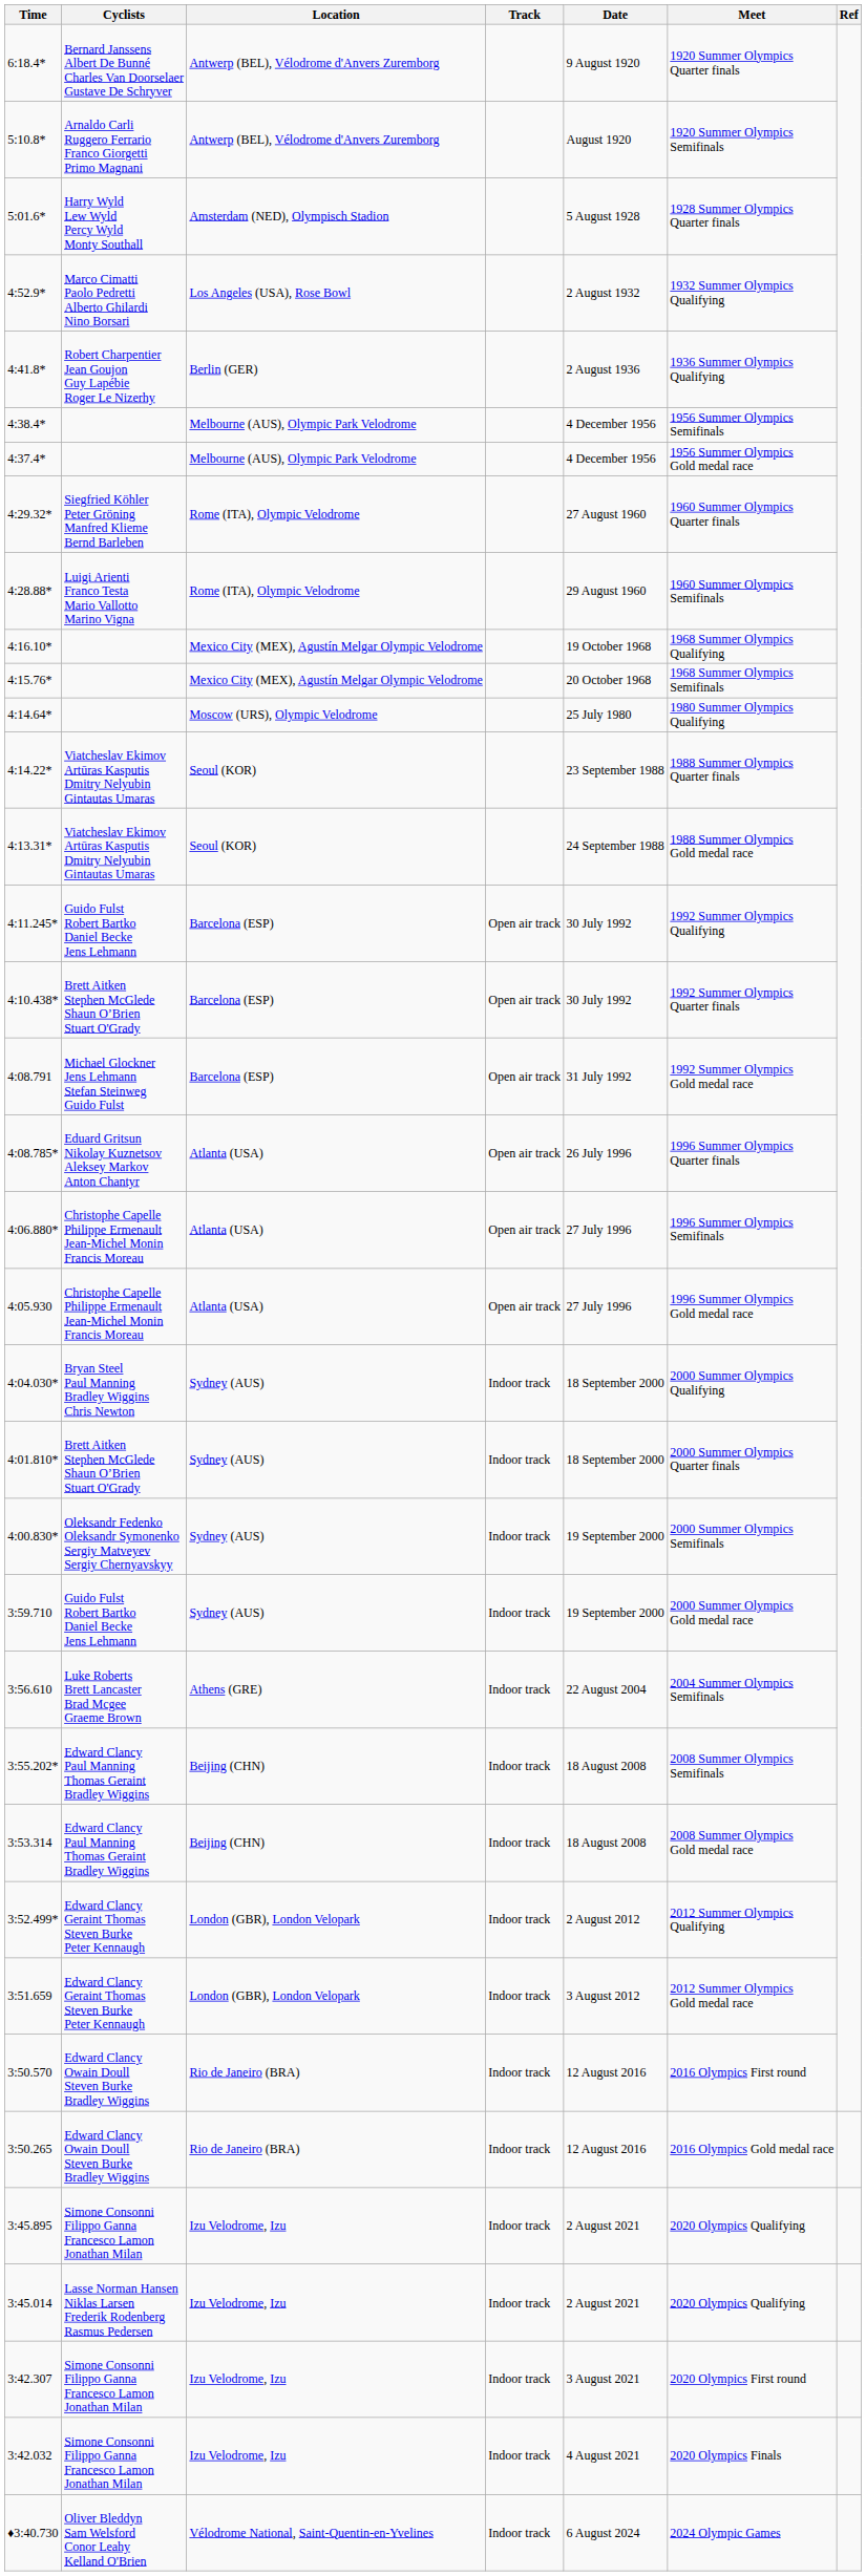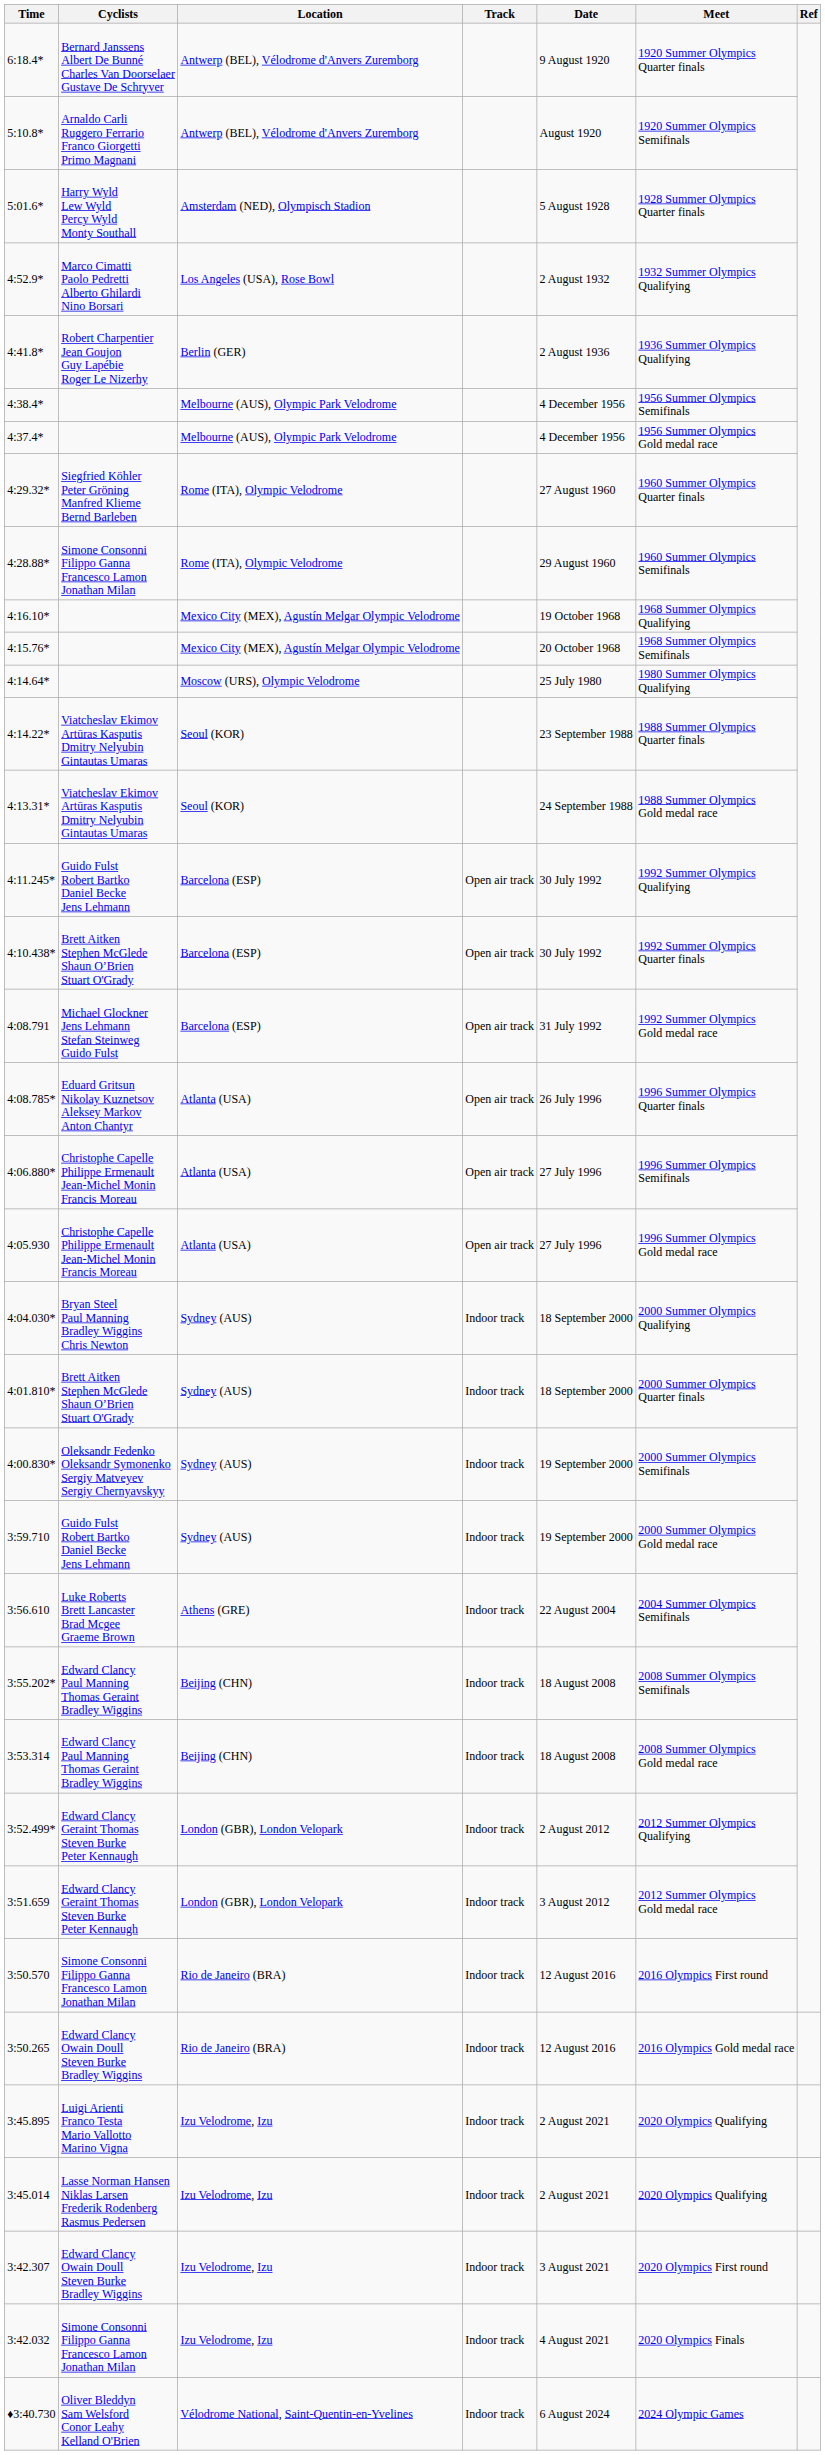 <table class="wikitable">
 <tr align="left">
 <th>Time</th>
 <th>Cyclists</th>
 <th>Location</th>
 <th>Track</th>
 <th>Date</th>
 <th>Meet</th>
 <th>Ref</th>
 </tr>
 <tr>
 <td>6:18.4*</td>
 <td> <br><a href='#'>Bernard Janssens</a><br><a href='#'>Albert De Bunné</a><br><a href='#'>Charles Van Doorselaer</a><br><a href='#'>Gustave De Schryver</a></td>
 <td><a href='#'>Antwerp</a> (BEL), <a href='#'>Vélodrome d'Anvers Zuremborg</a></td>
 <td></td>
 <td>9 August 1920</td>
 <td><a href='#'>1920 Summer Olympics</a><br>Quarter finals</td>
 </tr>
 <tr>
 <td>5:10.8*</td>
 <td><br><a href='#'>Arnaldo Carli</a><br><a href='#'>Ruggero Ferrario</a><br><a href='#'>Franco Giorgetti</a><br><a href='#'>Primo Magnani</a></td>
 <td><a href='#'>Antwerp</a> (BEL), <a href='#'>Vélodrome d'Anvers Zuremborg</a></td>
 <td></td>
 <td>August 1920</td>
 <td><a href='#'>1920 Summer Olympics</a><br>Semifinals</td>
 </tr>
 <tr>
 <td>5:01.6*</td>
 <td> <br><a href='#'>Harry Wyld</a><br><a href='#'>Lew Wyld</a><br><a href='#'>Percy Wyld</a><br><a href='#'>Monty Southall</a></td>
 <td><a href='#'>Amsterdam</a> (NED), <a href='#'>Olympisch Stadion</a></td>
 <td></td>
 <td>5 August 1928</td>
 <td><a href='#'>1928 Summer Olympics</a><br>Quarter finals</td>
 </tr>
 <tr>
 <td>4:52.9*</td>
 <td><br><a href='#'>Marco Cimatti</a><br><a href='#'>Paolo Pedretti</a><br><a href='#'>Alberto Ghilardi</a><br><a href='#'>Nino Borsari</a></td>
 <td><a href='#'>Los Angeles</a> (USA), <a href='#'>Rose Bowl</a></td>
 <td></td>
 <td>2 August 1932</td>
 <td><a href='#'>1932 Summer Olympics</a><br>Qualifying</td>
 </tr>
 <tr>
 <td>4:41.8*</td>
 <td><br><a href='#'>Robert Charpentier</a><br><a href='#'>Jean Goujon</a><br><a href='#'>Guy Lapébie</a><br><a href='#'>Roger Le Nizerhy</a></td>
 <td><a href='#'>Berlin</a> (GER)</td>
 <td></td>
 <td>2 August 1936</td>
 <td><a href='#'>1936 Summer Olympics</a><br>Qualifying</td>
 </tr>
 <tr>
 <td>4:38.4*</td>
 <td></td>
 <td><a href='#'>Melbourne</a> (AUS), <a href='#'>Olympic Park Velodrome</a></td>
 <td></td>
 <td>4 December 1956</td>
 <td><a href='#'>1956 Summer Olympics</a><br>Semifinals</td>
 </tr>
 <tr>
 <td>4:37.4*</td>
 <td></td>
 <td><a href='#'>Melbourne</a> (AUS), <a href='#'>Olympic Park Velodrome</a></td>
 <td></td>
 <td>4 December 1956</td>
 <td><a href='#'>1956 Summer Olympics</a><br>Gold medal race</td>
 </tr>
 <tr>
 <td>4:29.32*</td>
 <td><br><a href='#'>Siegfried Köhler</a><br><a href='#'>Peter Gröning</a><br><a href='#'>Manfred Klieme</a><br><a href='#'>Bernd Barleben</a></td>
 <td><a href='#'>Rome</a> (ITA), <a href='#'>Olympic Velodrome</a></td>
 <td></td>
 <td>27 August 1960</td>
 <td><a href='#'>1960 Summer Olympics</a><br>Quarter finals</td>
 </tr>
 <tr>
 <td>4:28.88*</td>
-<td><br><a href='#'>Luigi Arienti</a><br><a href='#'>Franco Testa</a><br><a href='#'>Mario Vallotto</a><br><a href='#'>Marino Vigna</a></td>
+<td><br><a href='#'>Simone Consonni</a><br><a href='#'>Filippo Ganna</a><br><a href='#'>Francesco Lamon</a><br><a href='#'>Jonathan Milan</a></td>
 <td><a href='#'>Rome</a> (ITA), <a href='#'>Olympic Velodrome</a></td>
 <td></td>
 <td>29 August 1960</td>
 <td><a href='#'>1960 Summer Olympics</a><br>Semifinals</td>
 </tr>
 <tr>
 <td>4:16.10*</td>
 <td></td>
 <td><a href='#'>Mexico City</a> (MEX), <a href='#'>Agustín Melgar Olympic Velodrome</a></td>
 <td></td>
 <td>19 October 1968</td>
 <td><a href='#'>1968 Summer Olympics</a><br>Qualifying</td>
 </tr>
 <tr>
 <td>4:15.76*</td>
 <td></td>
 <td><a href='#'>Mexico City</a> (MEX), <a href='#'>Agustín Melgar Olympic Velodrome</a></td>
 <td></td>
 <td>20 October 1968</td>
 <td><a href='#'>1968 Summer Olympics</a><br>Semifinals</td>
 </tr>
 <tr>
 <td>4:14.64*</td>
 <td></td>
 <td><a href='#'>Moscow</a> (URS), <a href='#'>Olympic Velodrome</a></td>
 <td></td>
 <td>25 July 1980</td>
 <td><a href='#'>1980 Summer Olympics</a><br>Qualifying</td>
 </tr>
 <tr>
 <td>4:14.22*</td>
 <td><br><a href='#'>Viatcheslav Ekimov</a><br><a href='#'>Artūras Kasputis</a><br><a href='#'>Dmitry Nelyubin</a><br><a href='#'>Gintautas Umaras</a></td>
 <td><a href='#'>Seoul</a> (KOR)</td>
 <td></td>
 <td>23 September 1988</td>
 <td><a href='#'>1988 Summer Olympics</a><br>Quarter finals</td>
 </tr>
 <tr>
 <td>4:13.31*</td>
 <td><br><a href='#'>Viatcheslav Ekimov</a><br><a href='#'>Artūras Kasputis</a><br><a href='#'>Dmitry Nelyubin</a><br><a href='#'>Gintautas Umaras</a></td>
 <td><a href='#'>Seoul</a> (KOR)</td>
 <td></td>
 <td>24 September 1988</td>
 <td><a href='#'>1988 Summer Olympics</a><br>Gold medal race</td>
 </tr>
 <tr>
 <td>4:11.245*</td>
 <td><br><a href='#'>Guido Fulst</a><br><a href='#'>Robert Bartko</a><br><a href='#'>Daniel Becke</a><br><a href='#'>Jens Lehmann</a></td>
 <td><a href='#'>Barcelona</a> (ESP)</td>
 <td>Open air track</td>
 <td>30 July 1992</td>
 <td><a href='#'>1992 Summer Olympics</a><br>Qualifying</td>
 </tr>
 <tr>
 <td>4:10.438*</td>
 <td><br><a href='#'>Brett Aitken</a><br><a href='#'>Stephen McGlede</a><br><a href='#'>Shaun O’Brien</a><br><a href='#'>Stuart O'Grady</a></td>
 <td><a href='#'>Barcelona</a> (ESP)</td>
 <td>Open air track</td>
 <td>30 July 1992</td>
 <td><a href='#'>1992 Summer Olympics</a><br>Quarter finals</td>
 </tr>
 <tr>
 <td>4:08.791</td>
 <td><br><a href='#'>Michael Glockner</a><br><a href='#'>Jens Lehmann</a><br><a href='#'>Stefan Steinweg</a><br><a href='#'>Guido Fulst</a></td>
 <td><a href='#'>Barcelona</a> (ESP)</td>
 <td>Open air track</td>
 <td>31 July 1992</td>
 <td><a href='#'>1992 Summer Olympics</a><br>Gold medal race</td>
 </tr>
 <tr>
 <td>4:08.785*</td>
 <td><br><a href='#'>Eduard Gritsun</a><br><a href='#'>Nikolay Kuznetsov</a><br><a href='#'>Aleksey Markov</a><br><a href='#'>Anton Chantyr</a></td>
 <td><a href='#'>Atlanta</a> (USA)</td>
 <td>Open air track</td>
 <td>26 July 1996</td>
 <td><a href='#'>1996 Summer Olympics</a><br>Quarter finals</td>
 </tr>
 <tr>
 <td>4:06.880*</td>
 <td><br><a href='#'>Christophe Capelle</a><br><a href='#'>Philippe Ermenault</a><br><a href='#'>Jean-Michel Monin</a><br><a href='#'>Francis Moreau</a></td>
 <td><a href='#'>Atlanta</a> (USA)</td>
 <td>Open air track</td>
 <td>27 July 1996</td>
 <td><a href='#'>1996 Summer Olympics</a><br>Semifinals</td>
 </tr>
 <tr>
 <td>4:05.930</td>
 <td><br><a href='#'>Christophe Capelle</a><br><a href='#'>Philippe Ermenault</a><br><a href='#'>Jean-Michel Monin</a><br><a href='#'>Francis Moreau</a></td>
 <td><a href='#'>Atlanta</a> (USA)</td>
 <td>Open air track</td>
 <td>27 July 1996</td>
 <td><a href='#'>1996 Summer Olympics</a><br>Gold medal race</td>
 </tr>
 <tr>
 <td>4:04.030*</td>
 <td><br><a href='#'>Bryan Steel</a><br><a href='#'>Paul Manning</a><br><a href='#'>Bradley Wiggins</a><br><a href='#'>Chris Newton</a></td>
 <td><a href='#'>Sydney</a> (AUS)</td>
 <td>Indoor track</td>
 <td>18 September 2000</td>
 <td><a href='#'>2000 Summer Olympics</a><br>Qualifying</td>
 </tr>
 <tr>
 <td>4:01.810*</td>
 <td><br><a href='#'>Brett Aitken</a><br><a href='#'>Stephen McGlede</a><br><a href='#'>Shaun O’Brien</a><br><a href='#'>Stuart O'Grady</a></td>
 <td><a href='#'>Sydney</a> (AUS)</td>
 <td>Indoor track</td>
 <td>18 September 2000</td>
 <td><a href='#'>2000 Summer Olympics</a><br>Quarter finals</td>
 </tr>
 <tr>
 <td>4:00.830*</td>
 <td><br><a href='#'>Oleksandr Fedenko</a><br><a href='#'>Oleksandr Symonenko</a><br><a href='#'>Sergiy Matveyev</a><br><a href='#'>Sergiy Chernyavskyy</a></td>
 <td><a href='#'>Sydney</a> (AUS)</td>
 <td>Indoor track</td>
 <td>19 September 2000</td>
 <td><a href='#'>2000 Summer Olympics</a><br>Semifinals</td>
 </tr>
 <tr>
 <td>3:59.710</td>
 <td><br><a href='#'>Guido Fulst</a><br><a href='#'>Robert Bartko</a><br><a href='#'>Daniel Becke</a><br><a href='#'>Jens Lehmann</a></td>
 <td><a href='#'>Sydney</a> (AUS)</td>
 <td>Indoor track</td>
 <td>19 September 2000</td>
 <td><a href='#'>2000 Summer Olympics</a><br>Gold medal race</td>
 </tr>
 <tr>
 <td>3:56.610</td>
 <td><br><a href='#'>Luke Roberts</a><br><a href='#'>Brett Lancaster</a><br><a href='#'>Brad Mcgee</a><br><a href='#'>Graeme Brown</a></td>
 <td><a href='#'>Athens</a> (GRE)</td>
 <td>Indoor track</td>
 <td>22 August 2004</td>
 <td><a href='#'>2004 Summer Olympics</a><br>Semifinals</td>
 </tr>
 <tr>
 <td>3:55.202*</td>
 <td><br><a href='#'>Edward Clancy</a><br><a href='#'>Paul Manning</a><br><a href='#'>Thomas Geraint</a><br><a href='#'>Bradley Wiggins</a></td>
 <td><a href='#'>Beijing</a> (CHN)</td>
 <td>Indoor track</td>
 <td>18 August 2008</td>
 <td><a href='#'>2008 Summer Olympics</a><br>Semifinals</td>
 </tr>
 <tr>
 <td>3:53.314</td>
 <td><br><a href='#'>Edward Clancy</a><br><a href='#'>Paul Manning</a><br><a href='#'>Thomas Geraint</a><br><a href='#'>Bradley Wiggins</a></td>
 <td><a href='#'>Beijing</a> (CHN)</td>
 <td>Indoor track</td>
 <td>18 August 2008</td>
 <td><a href='#'>2008 Summer Olympics</a><br>Gold medal race</td>
 </tr>
 <tr>
 <td>3:52.499*</td>
 <td><br><a href='#'>Edward Clancy</a><br><a href='#'>Geraint Thomas</a><br><a href='#'>Steven Burke</a><br><a href='#'>Peter Kennaugh</a></td>
 <td><a href='#'>London</a> (GBR), <a href='#'>London Velopark</a></td>
 <td>Indoor track</td>
 <td>2 August 2012</td>
 <td><a href='#'>2012 Summer Olympics</a><br>Qualifying</td>
 </tr>
 <tr>
 <td>3:51.659</td>
 <td><br><a href='#'>Edward Clancy</a><br><a href='#'>Geraint Thomas</a><br><a href='#'>Steven Burke</a><br><a href='#'>Peter Kennaugh</a></td>
 <td><a href='#'>London</a> (GBR), <a href='#'>London Velopark</a></td>
 <td>Indoor track</td>
 <td>3 August 2012</td>
 <td><a href='#'>2012 Summer Olympics</a><br>Gold medal race</td>
 </tr>
 <tr>
 <td>3:50.570</td>
-<td><br><a href='#'>Edward Clancy</a><br><a href='#'>Owain Doull</a><br><a href='#'>Steven Burke</a><br><a href='#'>Bradley Wiggins</a></td>
+<td><br><a href='#'>Simone Consonni</a><br><a href='#'>Filippo Ganna</a><br><a href='#'>Francesco Lamon</a><br><a href='#'>Jonathan Milan</a></td>
 <td><a href='#'>Rio de Janeiro</a> (BRA)</td>
 <td>Indoor track</td>
 <td>12 August 2016</td>
 <td><a href='#'>2016 Olympics</a> First round</td>
 </tr>
 <tr>
 <td>3:50.265</td>
 <td><br><a href='#'>Edward Clancy</a><br><a href='#'>Owain Doull</a><br><a href='#'>Steven Burke</a><br><a href='#'>Bradley Wiggins</a></td>
 <td><a href='#'>Rio de Janeiro</a> (BRA)</td>
 <td>Indoor track</td>
 <td>12 August 2016</td>
 <td><a href='#'>2016 Olympics</a> Gold medal race</td>
 <td></td>
 </tr>
 <tr>
 <td>3:45.895</td>
-<td><br><a href='#'>Simone Consonni</a><br><a href='#'>Filippo Ganna</a><br><a href='#'>Francesco Lamon</a><br><a href='#'>Jonathan Milan</a></td>
+<td><br><a href='#'>Luigi Arienti</a><br><a href='#'>Franco Testa</a><br><a href='#'>Mario Vallotto</a><br><a href='#'>Marino Vigna</a></td>
 <td> <a href='#'>Izu Velodrome</a>, <a href='#'>Izu</a></td>
 <td>Indoor track</td>
 <td>2 August 2021</td>
 <td><a href='#'>2020 Olympics</a> Qualifying</td>
 <td></td>
 </tr>
 <tr>
 <td>3:45.014</td>
 <td><br><a href='#'>Lasse Norman Hansen</a><br><a href='#'>Niklas Larsen</a><br><a href='#'>Frederik Rodenberg</a><br><a href='#'>Rasmus Pedersen</a></td>
 <td> <a href='#'>Izu Velodrome</a>, <a href='#'>Izu</a></td>
 <td>Indoor track</td>
 <td>2 August 2021</td>
 <td><a href='#'>2020 Olympics</a> Qualifying</td>
 <td></td>
 </tr>
 <tr>
 <td>3:42.307</td>
-<td><br><a href='#'>Simone Consonni</a><br><a href='#'>Filippo Ganna</a><br><a href='#'>Francesco Lamon</a><br><a href='#'>Jonathan Milan</a></td>
+<td><br><a href='#'>Edward Clancy</a><br><a href='#'>Owain Doull</a><br><a href='#'>Steven Burke</a><br><a href='#'>Bradley Wiggins</a></td>
 <td> <a href='#'>Izu Velodrome</a>, <a href='#'>Izu</a></td>
 <td>Indoor track</td>
 <td>3 August 2021</td>
 <td><a href='#'>2020 Olympics</a> First round</td>
 <td></td>
 </tr>
 <tr>
 <td>3:42.032</td>
 <td><br><a href='#'>Simone Consonni</a><br><a href='#'>Filippo Ganna</a><br><a href='#'>Francesco Lamon</a><br><a href='#'>Jonathan Milan</a></td>
 <td> <a href='#'>Izu Velodrome</a>, <a href='#'>Izu</a></td>
 <td>Indoor track</td>
 <td>4 August 2021</td>
 <td><a href='#'>2020 Olympics</a> Finals</td>
 <td></td>
 </tr>
 <tr>
 <td>♦3:40.730</td>
 <td><br><a href='#'>Oliver Bleddyn</a><br><a href='#'>Sam Welsford</a><br><a href='#'>Conor Leahy</a><br><a href='#'>Kelland O'Brien</a></td>
 <td> <a href='#'>Vélodrome National</a>, <a href='#'>Saint-Quentin-en-Yvelines</a></td>
 <td>Indoor track</td>
 <td>6 August 2024</td>
 <td><a href='#'>2024 Olympic Games</a></td>
 <td></td>
 </tr>
 </table>
